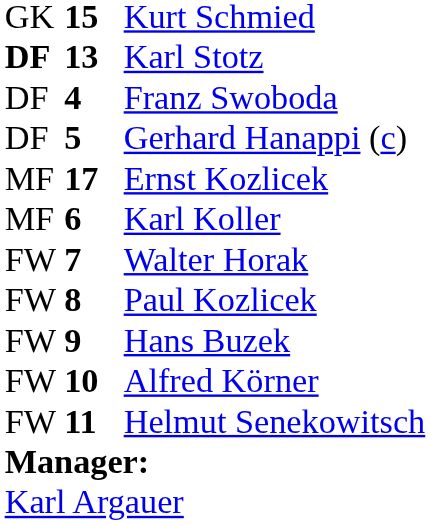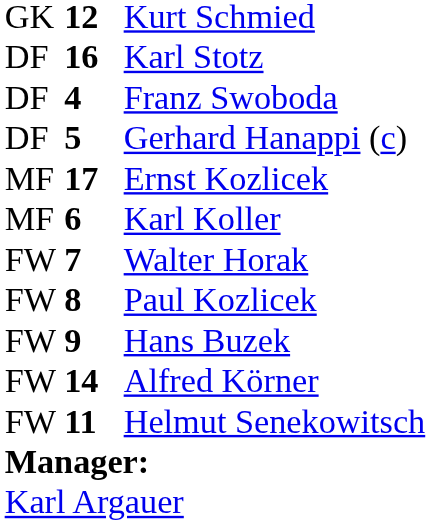 <table cellspacing="0" cellpadding="0" style="font-size:90%; margin:0.2em auto;">
 <tr>
 <th width="25"></th>
 <th width="25"></th>
 </tr>
 <tr>
 <td>GK</td>
-<td><strong>15</strong></td>
+<td><strong>12</strong></td>
 <td><a href='#'>Kurt Schmied</a></td>
 </tr>
 <tr>
-<td><strong>DF</strong></td>
-<td><strong>13</strong></td>
+<td>DF</td>
+<td><strong>16</strong></td>
 <td><a href='#'>Karl Stotz</a></td>
 </tr>
 <tr>
 <td>DF</td>
 <td><strong>4</strong></td>
 <td><a href='#'>Franz Swoboda</a></td>
 </tr>
 <tr>
 <td>DF</td>
 <td><strong>5</strong></td>
 <td><a href='#'>Gerhard Hanappi</a> (<a href='#'>c</a>)</td>
 </tr>
 <tr>
 <td>MF</td>
 <td><strong>17</strong></td>
 <td><a href='#'>Ernst Kozlicek</a></td>
 </tr>
 <tr>
 <td>MF</td>
 <td><strong>6</strong></td>
 <td><a href='#'>Karl Koller</a></td>
 </tr>
 <tr>
 <td>FW</td>
 <td><strong>7</strong></td>
 <td><a href='#'>Walter Horak</a></td>
 </tr>
 <tr>
 <td>FW</td>
 <td><strong>8</strong></td>
 <td><a href='#'>Paul Kozlicek</a></td>
 </tr>
 <tr>
 <td>FW</td>
 <td><strong>9</strong></td>
 <td><a href='#'>Hans Buzek</a></td>
 </tr>
 <tr>
 <td>FW</td>
-<td><strong>10</strong></td>
+<td><strong>14</strong></td>
 <td><a href='#'>Alfred Körner</a></td>
 </tr>
 <tr>
 <td>FW</td>
 <td><strong>11</strong></td>
 <td><a href='#'>Helmut Senekowitsch</a></td>
 </tr>
 <tr>
 <td colspan=3><strong>Manager:</strong></td>
 </tr>
 <tr>
 <td colspan=4><a href='#'>Karl Argauer</a></td>
 </tr>
 </table>
